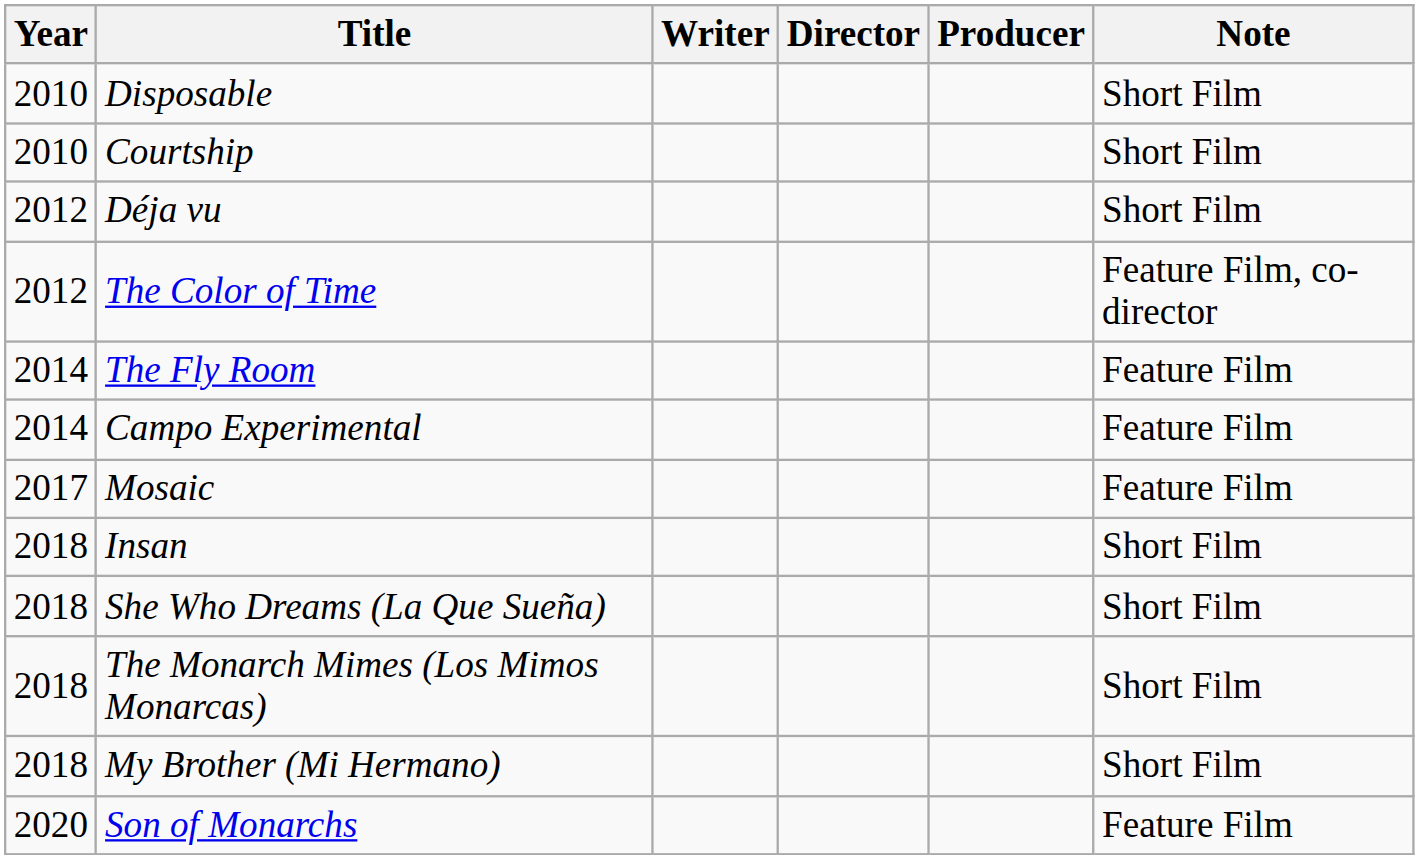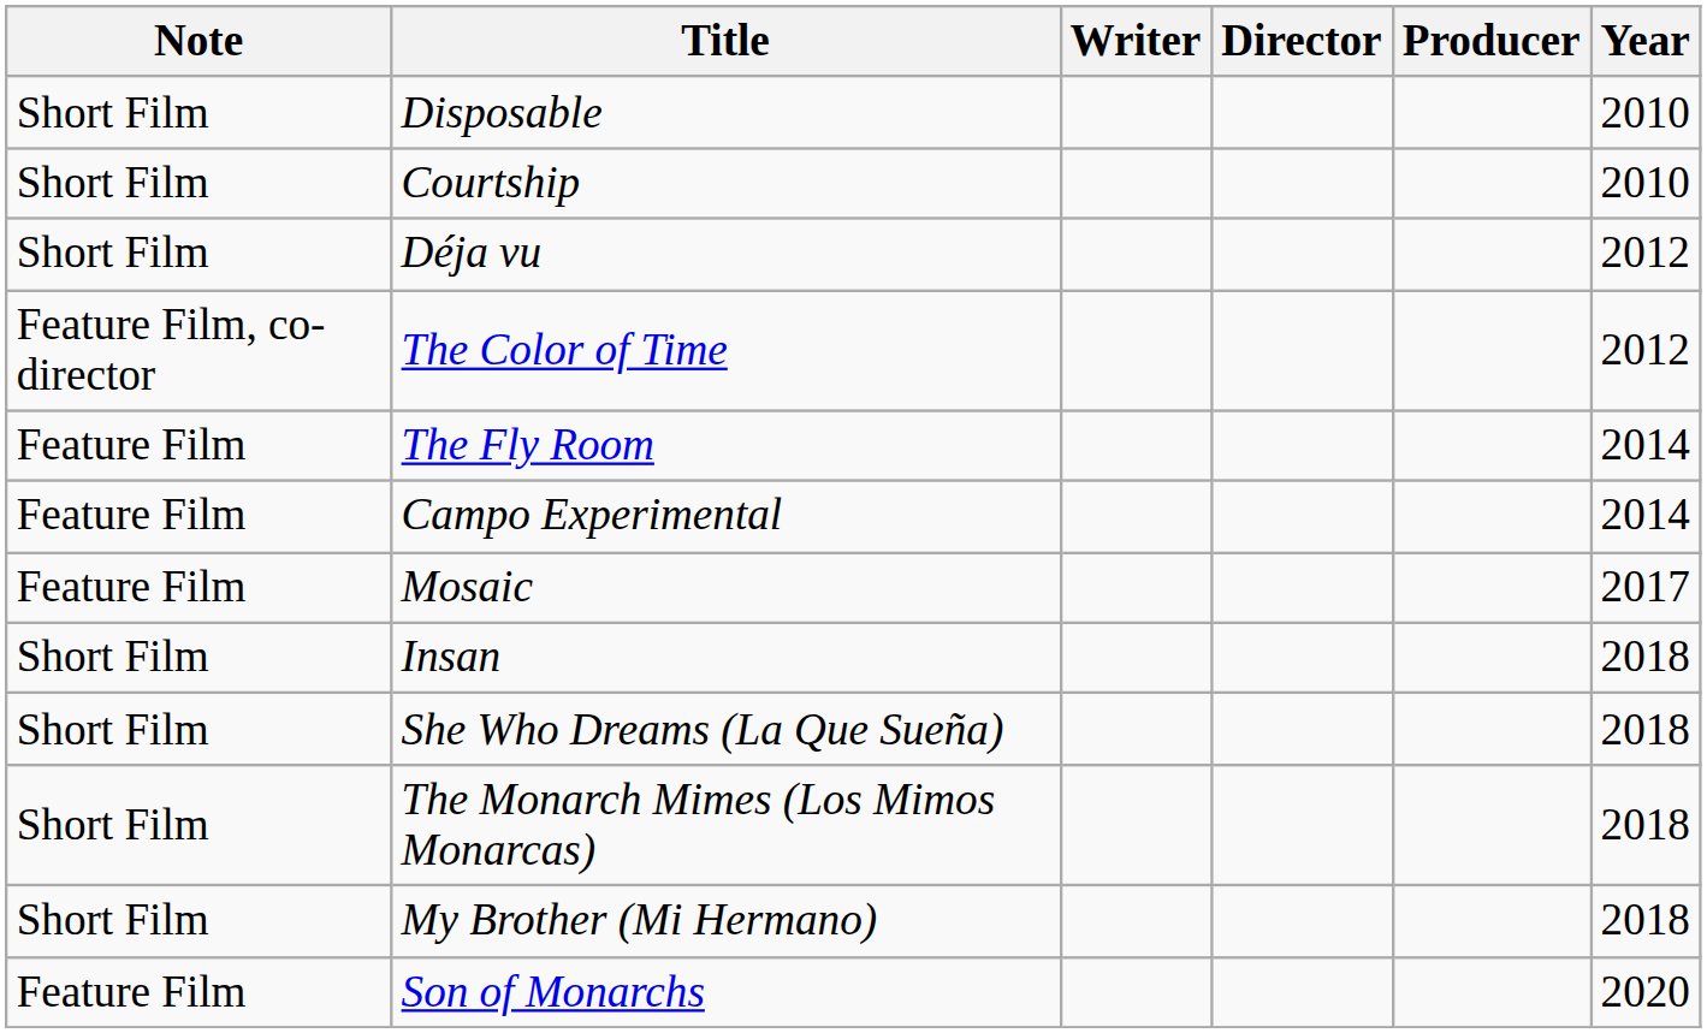 <table class="wikitable sortable">
 <tr>
-<th>Year</th>
+<th>Note</th>
 <th>Title</th>
 <th>Writer</th>
 <th>Director</th>
 <th>Producer</th>
-<th>Note</th>
+<th>Year</th>
 </tr>
 <tr>
-<td>2010</td>
+<td>Short Film</td>
 <td><em>Disposable</em></td>
 <td style="text-align:center;"></td>
 <td style="text-align:center;"></td>
 <td style="text-align:center;"></td>
-<td>Short Film</td>
+<td>2010</td>
 </tr>
 <tr>
-<td>2010</td>
+<td>Short Film</td>
 <td><em>Courtship</em></td>
 <td style="text-align:center;"></td>
 <td style="text-align:center;"></td>
 <td style="text-align:center;"></td>
-<td>Short Film</td>
+<td>2010</td>
 </tr>
 <tr>
-<td>2012</td>
+<td>Short Film</td>
 <td><em>Déja vu</em></td>
 <td style="text-align:center;"></td>
 <td style="text-align:center;"></td>
 <td style="text-align:center;"></td>
-<td>Short Film</td>
+<td>2012</td>
 </tr>
 <tr>
-<td>2012</td>
+<td>Feature Film, co-director</td>
 <td><em><a href='#'>The Color of Time</a></em></td>
 <td style="text-align:center;"></td>
 <td style="text-align:center;"></td>
 <td style="text-align:center;"></td>
-<td>Feature Film, co-director</td>
+<td>2012</td>
 </tr>
 <tr>
-<td>2014</td>
+<td>Feature Film</td>
 <td><em><a href='#'>The Fly Room</a></em></td>
 <td style="text-align:center;"></td>
 <td style="text-align:center;"></td>
 <td style="text-align:center;"></td>
-<td>Feature Film</td>
+<td>2014</td>
 </tr>
 <tr>
-<td>2014</td>
+<td>Feature Film</td>
 <td><em>Campo Experimental</em></td>
 <td style="text-align:center;"></td>
 <td style="text-align:center;"></td>
 <td style="text-align:center;"></td>
-<td>Feature Film</td>
+<td>2014</td>
 </tr>
 <tr>
-<td>2017</td>
+<td>Feature Film</td>
 <td><em>Mosaic</em></td>
 <td style="text-align:center;"></td>
 <td style="text-align:center;"></td>
 <td style="text-align:center;"></td>
-<td>Feature Film</td>
+<td>2017</td>
 </tr>
 <tr>
-<td>2018</td>
+<td>Short Film</td>
 <td><em>Insan</em></td>
 <td style="text-align:center;"></td>
 <td style="text-align:center;"></td>
 <td style="text-align:center;"></td>
-<td>Short Film</td>
+<td>2018</td>
 </tr>
 <tr>
-<td>2018</td>
+<td>Short Film</td>
 <td><em>She Who Dreams (La Que Sueña)</em></td>
 <td style="text-align:center;"></td>
 <td style="text-align:center;"></td>
 <td style="text-align:center;"></td>
-<td>Short Film</td>
+<td>2018</td>
 </tr>
 <tr>
-<td>2018</td>
+<td>Short Film</td>
 <td><em>The Monarch Mimes (Los Mimos Monarcas)</em></td>
 <td style="text-align:center;"></td>
 <td style="text-align:center;"></td>
 <td style="text-align:center;"></td>
-<td>Short Film</td>
+<td>2018</td>
 </tr>
 <tr>
-<td>2018</td>
+<td>Short Film</td>
 <td><em>My Brother (Mi Hermano)</em></td>
 <td style="text-align:center;"></td>
 <td style="text-align:center;"></td>
 <td style="text-align:center;"></td>
-<td>Short Film</td>
+<td>2018</td>
 </tr>
 <tr>
-<td>2020</td>
+<td>Feature Film</td>
 <td><em><a href='#'>Son of Monarchs</a></em></td>
 <td style="text-align:center;"></td>
 <td style="text-align:center;"></td>
 <td style="text-align:center;"></td>
-<td>Feature Film</td>
+<td>2020</td>
 </tr>
 </table>
